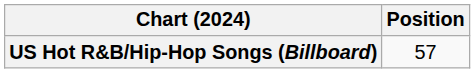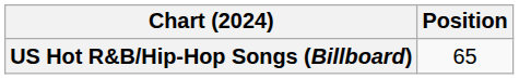 <table class="wikitable plainrowheaders" style="text-align:center">
 <tr>
 <th scope="col">Chart (2024)</th>
 <th scope="col">Position</th>
 </tr>
 <tr>
 <th scope="row">US Hot R&B/Hip-Hop Songs (<em>Billboard</em>)</th>
-<td>57</td>
+<td>65</td>
 </tr>
 </table>
